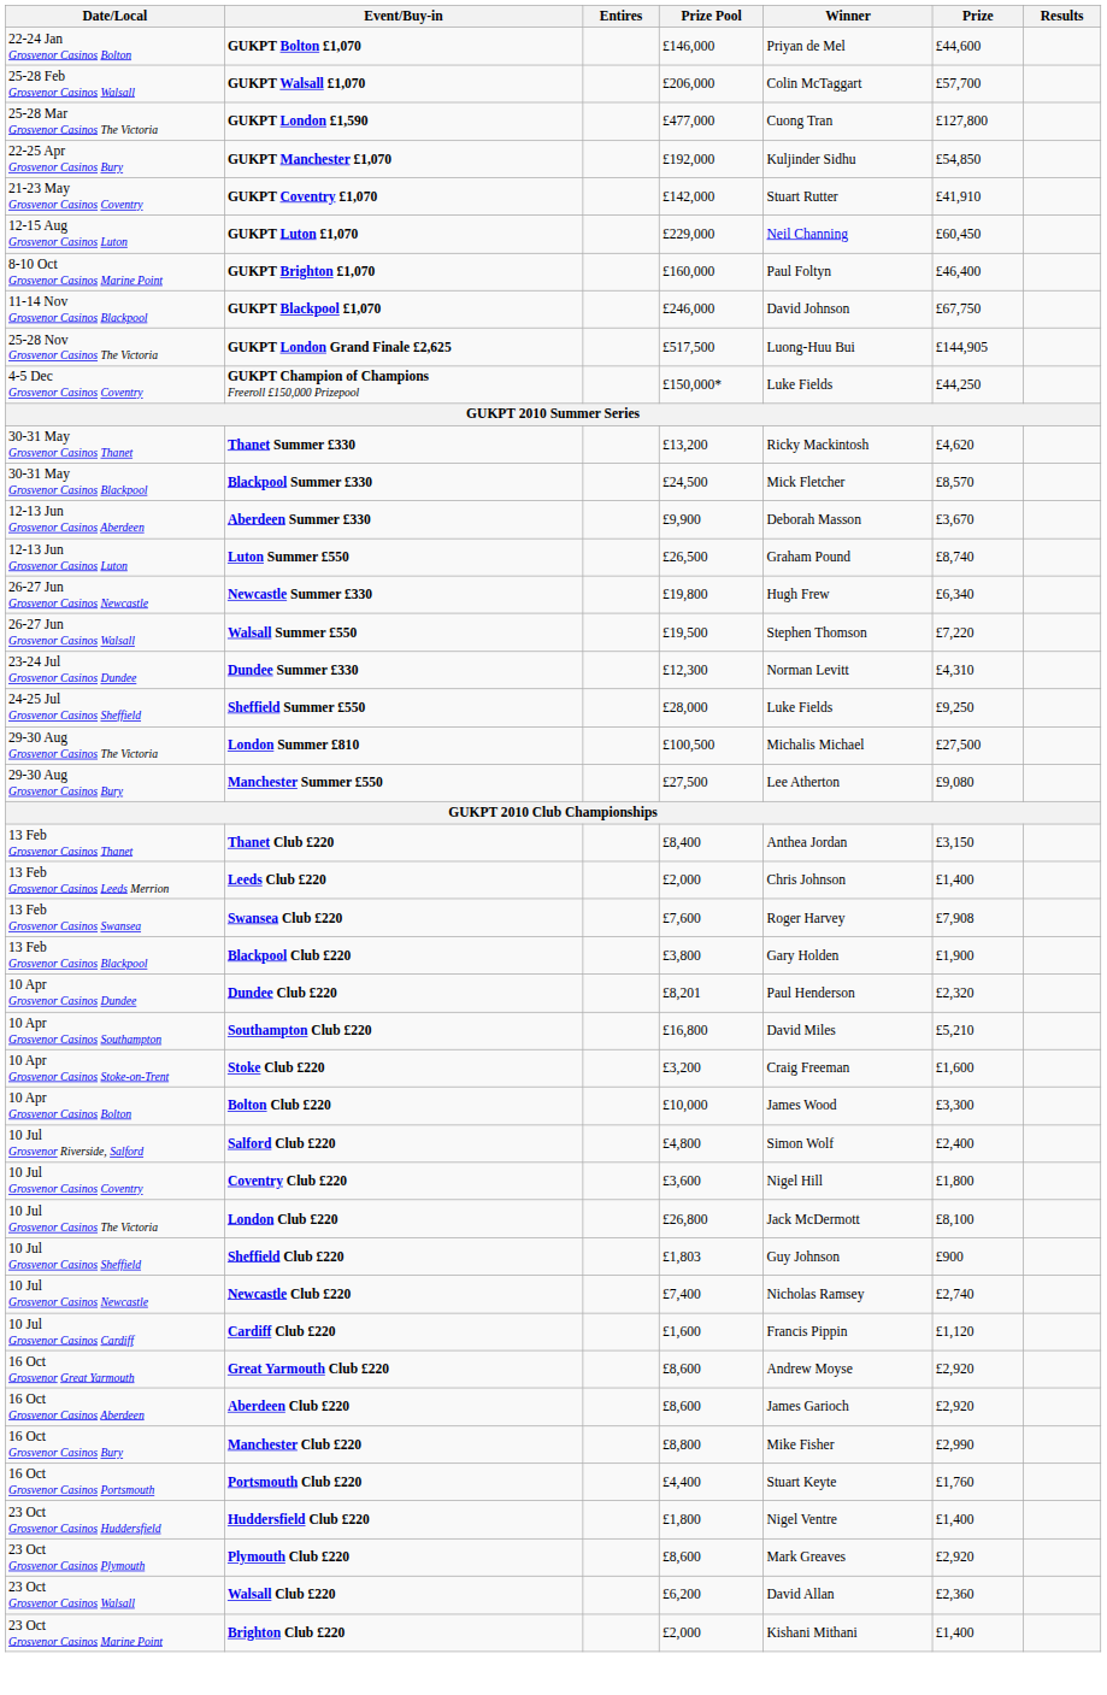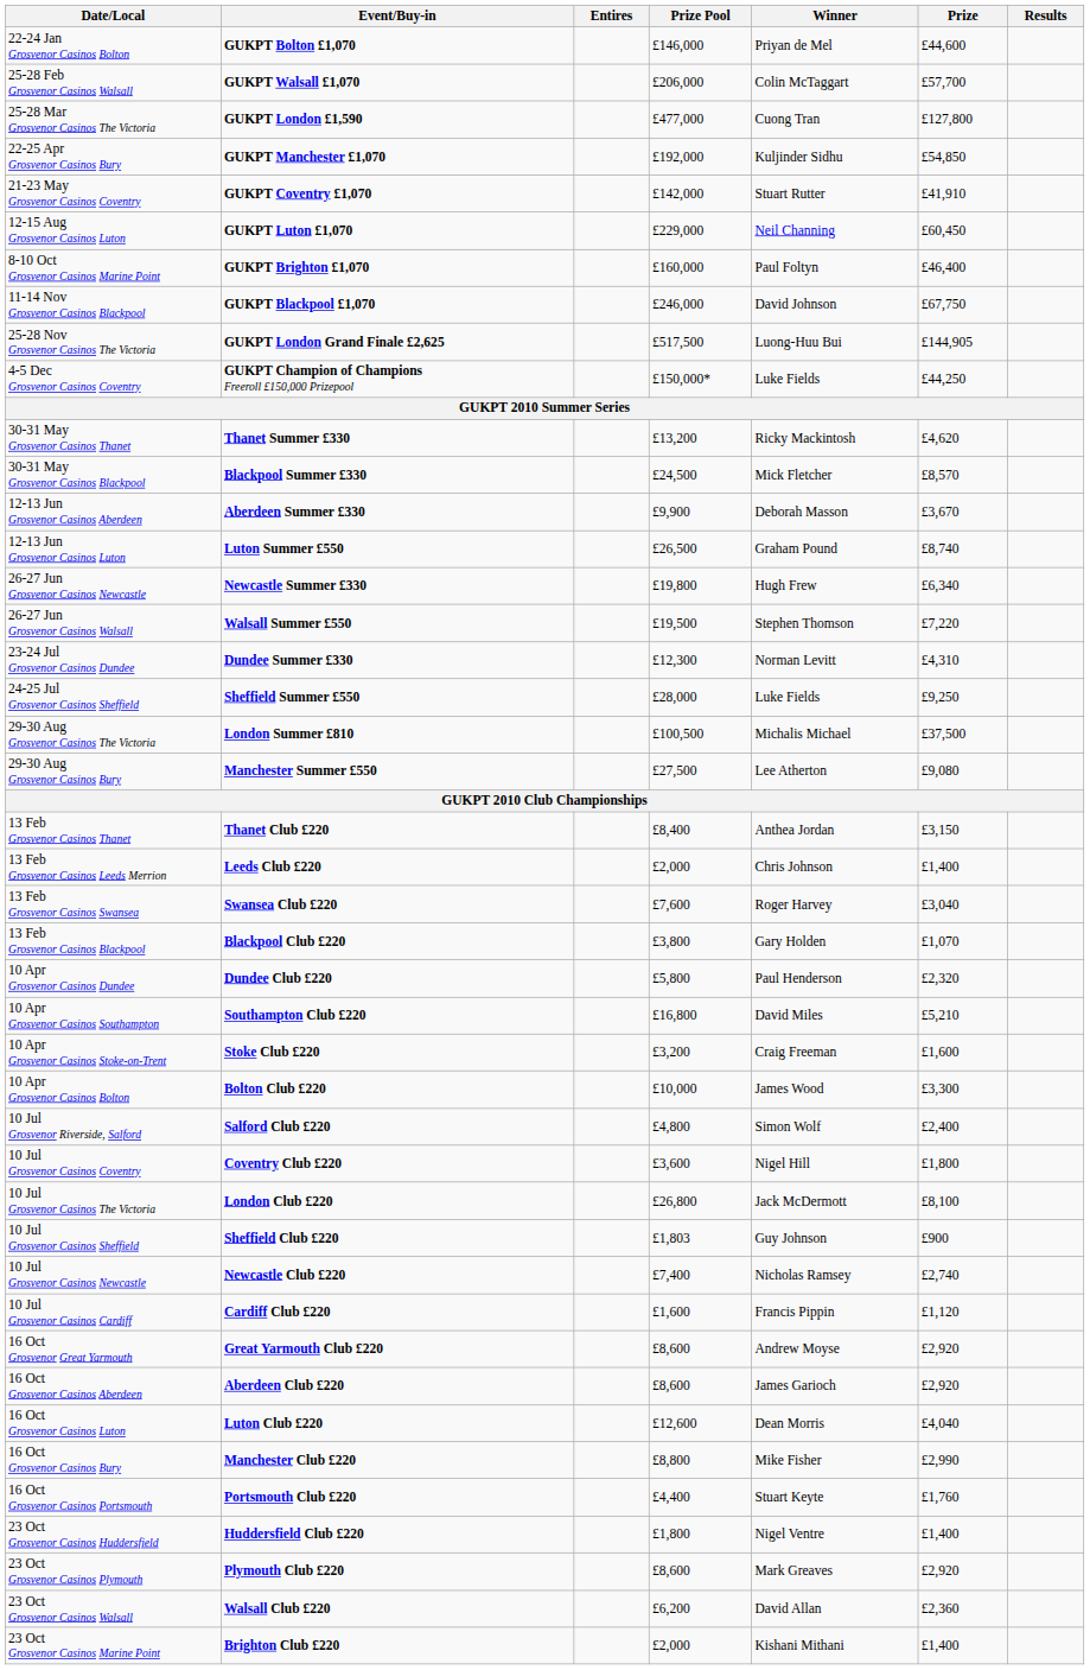 <table class="wikitable" width="100%">
 <tr>
 <th width="20%">Date/Local</th>
 <th !width="15%">Event/Buy-in</th>
 <th !width="10%">Entires</th>
 <th !width="10%">Prize Pool</th>
 <th !width="25%">Winner</th>
 <th !width="10%">Prize</th>
 <th !width="10%">Results</th>
 </tr>
 <tr>
 <td>22-24 Jan<br><small><em><a href='#'>Grosvenor Casinos</a> <a href='#'>Bolton</a></em></small></td>
 <td> <strong>GUKPT <a href='#'>Bolton</a> £1,070</strong></td>
 <td></td>
 <td>£146,000</td>
 <td> Priyan de Mel</td>
 <td>£44,600</td>
 <td></td>
 </tr>
 <tr>
 <td>25-28 Feb<br><small><em><a href='#'>Grosvenor Casinos</a> <a href='#'>Walsall</a></em></small></td>
 <td> <strong>GUKPT <a href='#'>Walsall</a> £1,070</strong></td>
 <td></td>
 <td>£206,000</td>
 <td> Colin McTaggart</td>
 <td>£57,700</td>
 <td></td>
 </tr>
 <tr>
 <td>25-28 Mar<br><small><em><a href='#'>Grosvenor Casinos</a> The Victoria</em></small></td>
 <td> <strong>GUKPT <a href='#'>London</a> £1,590</strong></td>
 <td></td>
 <td>£477,000</td>
 <td> Cuong Tran</td>
 <td>£127,800</td>
 <td></td>
 </tr>
 <tr>
 <td>22-25 Apr<br><small><em><a href='#'>Grosvenor Casinos</a> <a href='#'>Bury</a></em></small></td>
 <td> <strong>GUKPT <a href='#'>Manchester</a> £1,070</strong></td>
 <td></td>
 <td>£192,000</td>
 <td> Kuljinder Sidhu</td>
 <td>£54,850</td>
 <td></td>
 </tr>
 <tr>
 <td>21-23 May<br><small><em><a href='#'>Grosvenor Casinos</a> <a href='#'>Coventry</a></em></small></td>
 <td> <strong>GUKPT <a href='#'>Coventry</a> £1,070</strong></td>
 <td></td>
 <td>£142,000</td>
 <td> Stuart Rutter</td>
 <td>£41,910</td>
 <td></td>
 </tr>
 <tr>
 <td>12-15 Aug<br><small><em><a href='#'>Grosvenor Casinos</a> <a href='#'>Luton</a></em></small></td>
 <td> <strong>GUKPT <a href='#'>Luton</a> £1,070</strong></td>
 <td></td>
 <td>£229,000</td>
 <td> <a href='#'>Neil Channing</a></td>
 <td>£60,450</td>
 <td></td>
 </tr>
 <tr>
 <td>8-10 Oct<br><small><em><a href='#'>Grosvenor Casinos</a> <a href='#'>Marine Point</a></em></small></td>
 <td> <strong>GUKPT <a href='#'>Brighton</a> £1,070</strong></td>
 <td></td>
 <td>£160,000</td>
 <td> Paul Foltyn</td>
 <td>£46,400</td>
 <td></td>
 </tr>
 <tr>
 <td>11-14 Nov<br><small><em><a href='#'>Grosvenor Casinos</a> <a href='#'>Blackpool</a></em></small></td>
 <td> <strong>GUKPT <a href='#'>Blackpool</a> £1,070</strong></td>
 <td></td>
 <td>£246,000</td>
 <td> David Johnson</td>
 <td>£67,750</td>
 <td></td>
 </tr>
 <tr>
 <td>25-28 Nov<br><small><em><a href='#'>Grosvenor Casinos</a> The Victoria</em></small></td>
 <td> <strong>GUKPT <a href='#'>London</a> Grand Finale £2,625</strong></td>
 <td></td>
 <td>£517,500</td>
 <td> Luong-Huu Bui</td>
 <td>£144,905</td>
 <td></td>
 </tr>
 <tr>
 <td>4-5 Dec<br><small><em><a href='#'>Grosvenor Casinos</a> <a href='#'>Coventry</a></em></small></td>
 <td> <strong>GUKPT Champion of Champions</strong><br><small><em>Freeroll £150,000 Prizepool</em></small></td>
 <td></td>
 <td>£150,000*</td>
 <td> Luke Fields</td>
 <td>£44,250</td>
 <td></td>
 </tr>
 <tr>
 <th colspan="7">GUKPT 2010 Summer Series</th>
 </tr>
 <tr>
 <td>30-31 May<br><small><em><a href='#'>Grosvenor Casinos</a> <a href='#'>Thanet</a></em></small></td>
 <td> <strong><a href='#'>Thanet</a> Summer £330</strong></td>
 <td></td>
 <td>£13,200</td>
 <td> Ricky Mackintosh</td>
 <td>£4,620</td>
 <td></td>
 </tr>
 <tr>
 <td>30-31 May<br><small><em><a href='#'>Grosvenor Casinos</a> <a href='#'>Blackpool</a></em></small></td>
 <td> <strong><a href='#'>Blackpool</a> Summer £330</strong></td>
 <td></td>
 <td>£24,500</td>
 <td> Mick Fletcher</td>
 <td>£8,570</td>
 <td></td>
 </tr>
 <tr>
 <td>12-13 Jun<br><small><em><a href='#'>Grosvenor Casinos</a> <a href='#'>Aberdeen</a></em></small></td>
 <td> <strong><a href='#'>Aberdeen</a> Summer £330</strong></td>
 <td></td>
 <td>£9,900</td>
 <td> Deborah Masson</td>
 <td>£3,670</td>
 <td></td>
 </tr>
 <tr>
 <td>12-13 Jun<br><small><em><a href='#'>Grosvenor Casinos</a> <a href='#'>Luton</a></em></small></td>
 <td> <strong><a href='#'>Luton</a> Summer £550</strong></td>
 <td></td>
 <td>£26,500</td>
 <td> Graham Pound</td>
 <td>£8,740</td>
 <td></td>
 </tr>
 <tr>
 <td>26-27 Jun<br><small><em><a href='#'>Grosvenor Casinos</a> <a href='#'>Newcastle</a></em></small></td>
 <td> <strong><a href='#'>Newcastle</a> Summer £330</strong></td>
 <td></td>
 <td>£19,800</td>
 <td> Hugh Frew</td>
 <td>£6,340</td>
 <td></td>
 </tr>
 <tr>
 <td>26-27 Jun<br><small><em><a href='#'>Grosvenor Casinos</a> <a href='#'>Walsall</a></em></small></td>
 <td> <strong><a href='#'>Walsall</a> Summer £550</strong></td>
 <td></td>
 <td>£19,500</td>
 <td> Stephen Thomson</td>
 <td>£7,220</td>
 <td></td>
 </tr>
 <tr>
 <td>23-24 Jul<br><small><em><a href='#'>Grosvenor Casinos</a> <a href='#'>Dundee</a></em></small></td>
 <td> <strong><a href='#'>Dundee</a> Summer £330</strong></td>
 <td></td>
 <td>£12,300</td>
 <td> Norman Levitt</td>
 <td>£4,310</td>
 <td></td>
 </tr>
 <tr>
 <td>24-25 Jul<br><small><em><a href='#'>Grosvenor Casinos</a> <a href='#'>Sheffield</a></em></small></td>
 <td> <strong><a href='#'>Sheffield</a> Summer £550</strong></td>
 <td></td>
 <td>£28,000</td>
 <td> Luke Fields</td>
 <td>£9,250</td>
 <td></td>
 </tr>
 <tr>
 <td>29-30 Aug<br><small><em><a href='#'>Grosvenor Casinos</a> The Victoria</em></small></td>
 <td> <strong><a href='#'>London</a> Summer £810</strong></td>
 <td></td>
 <td>£100,500</td>
 <td> Michalis Michael</td>
-<td>£27,500</td>
+<td>£37,500</td>
 <td></td>
 </tr>
 <tr>
 <td>29-30 Aug<br><small><em><a href='#'>Grosvenor Casinos</a> <a href='#'>Bury</a></em></small></td>
 <td> <strong><a href='#'>Manchester</a> Summer £550</strong></td>
 <td></td>
 <td>£27,500</td>
 <td> Lee Atherton</td>
 <td>£9,080</td>
 <td></td>
 </tr>
 <tr>
 <th colspan="7">GUKPT 2010 Club Championships</th>
 </tr>
 <tr>
 <td>13 Feb<br><small><em><a href='#'>Grosvenor Casinos</a> <a href='#'>Thanet</a></em></small></td>
 <td> <strong><a href='#'>Thanet</a> Club £220</strong></td>
 <td></td>
 <td>£8,400</td>
 <td> Anthea Jordan</td>
 <td>£3,150</td>
 <td></td>
 </tr>
 <tr>
 <td>13 Feb<br><small><em><a href='#'>Grosvenor Casinos</a> <a href='#'>Leeds</a> Merrion</em></small></td>
 <td> <strong><a href='#'>Leeds</a> Club £220</strong></td>
 <td></td>
 <td>£2,000</td>
 <td> Chris Johnson</td>
 <td>£1,400</td>
 <td></td>
 </tr>
 <tr>
 <td>13 Feb<br><small><em><a href='#'>Grosvenor Casinos</a> <a href='#'>Swansea</a></em></small></td>
 <td> <strong><a href='#'>Swansea</a> Club £220</strong></td>
 <td></td>
 <td>£7,600</td>
 <td> Roger Harvey</td>
-<td>£7,908</td>
+<td>£3,040</td>
 <td></td>
 </tr>
 <tr>
 <td>13 Feb<br><small><em><a href='#'>Grosvenor Casinos</a> <a href='#'>Blackpool</a></em></small></td>
 <td> <strong><a href='#'>Blackpool</a> Club £220</strong></td>
 <td></td>
 <td>£3,800</td>
 <td> Gary Holden</td>
-<td>£1,900</td>
+<td>£1,070</td>
 <td></td>
 </tr>
 <tr>
 <td>10 Apr<br><small><em><a href='#'>Grosvenor Casinos</a> <a href='#'>Dundee</a></em></small></td>
 <td> <strong><a href='#'>Dundee</a> Club £220</strong></td>
 <td></td>
-<td>£8,201</td>
+<td>£5,800</td>
 <td> Paul Henderson</td>
 <td>£2,320</td>
 <td></td>
 </tr>
 <tr>
 <td>10 Apr<br><small><em><a href='#'>Grosvenor Casinos</a> <a href='#'>Southampton</a></em></small></td>
 <td> <strong><a href='#'>Southampton</a> Club £220</strong></td>
 <td></td>
 <td>£16,800</td>
 <td> David Miles</td>
 <td>£5,210</td>
 <td></td>
 </tr>
 <tr>
 <td>10 Apr<br><small><em><a href='#'>Grosvenor Casinos</a> <a href='#'>Stoke-on-Trent</a></em></small></td>
 <td> <strong><a href='#'>Stoke</a> Club £220</strong></td>
 <td></td>
 <td>£3,200</td>
 <td> Craig Freeman</td>
 <td>£1,600</td>
 <td></td>
 </tr>
 <tr>
 <td>10 Apr<br><small><em><a href='#'>Grosvenor Casinos</a> <a href='#'>Bolton</a></em></small></td>
 <td> <strong><a href='#'>Bolton</a> Club £220</strong></td>
 <td></td>
 <td>£10,000</td>
 <td> James Wood</td>
 <td>£3,300</td>
 <td></td>
 </tr>
 <tr>
 <td>10 Jul<br><small><em><a href='#'>Grosvenor</a> Riverside, <a href='#'>Salford</a></em></small></td>
 <td> <strong><a href='#'>Salford</a> Club £220</strong></td>
 <td></td>
 <td>£4,800</td>
 <td> Simon Wolf</td>
 <td>£2,400</td>
 <td></td>
 </tr>
 <tr>
 <td>10 Jul<br><small><em><a href='#'>Grosvenor Casinos</a> <a href='#'>Coventry</a></em></small></td>
 <td> <strong><a href='#'>Coventry</a> Club £220</strong></td>
 <td></td>
 <td>£3,600</td>
 <td> Nigel Hill</td>
 <td>£1,800</td>
 <td></td>
 </tr>
 <tr>
 <td>10 Jul<br><small><em><a href='#'>Grosvenor Casinos</a> The Victoria</em></small></td>
 <td> <strong><a href='#'>London</a> Club £220</strong></td>
 <td></td>
 <td>£26,800</td>
 <td> Jack McDermott</td>
 <td>£8,100</td>
 <td></td>
 </tr>
 <tr>
 <td>10 Jul<br><small><em><a href='#'>Grosvenor Casinos</a> <a href='#'>Sheffield</a></em></small></td>
 <td> <strong><a href='#'>Sheffield</a> Club £220</strong></td>
 <td></td>
 <td>£1,803</td>
 <td> Guy Johnson</td>
 <td>£900</td>
 <td></td>
 </tr>
 <tr>
 <td>10 Jul<br><small><em><a href='#'>Grosvenor Casinos</a> <a href='#'>Newcastle</a></em></small></td>
 <td> <strong><a href='#'>Newcastle</a> Club £220</strong></td>
 <td></td>
 <td>£7,400</td>
 <td> Nicholas Ramsey</td>
 <td>£2,740</td>
 <td></td>
 </tr>
 <tr>
 <td>10 Jul<br><small><em><a href='#'>Grosvenor Casinos</a> <a href='#'>Cardiff</a></em></small></td>
 <td> <strong><a href='#'>Cardiff</a> Club £220</strong></td>
 <td></td>
 <td>£1,600</td>
 <td> Francis Pippin</td>
 <td>£1,120</td>
 <td></td>
 </tr>
 <tr>
 <td>16 Oct<br><small><em><a href='#'>Grosvenor</a> <a href='#'>Great Yarmouth</a></em></small></td>
 <td> <strong><a href='#'>Great Yarmouth</a> Club £220</strong></td>
 <td></td>
 <td>£8,600</td>
 <td> Andrew Moyse</td>
 <td>£2,920</td>
 <td></td>
 </tr>
 <tr>
 <td>16 Oct<br><small><em><a href='#'>Grosvenor Casinos</a> <a href='#'>Aberdeen</a></em></small></td>
 <td> <strong><a href='#'>Aberdeen</a> Club £220</strong></td>
 <td></td>
 <td>£8,600</td>
 <td> James Garioch</td>
 <td>£2,920</td>
 <td></td>
 </tr>
 <tr>
+<td>16 Oct<br><small><em><a href='#'>Grosvenor Casinos</a> <a href='#'>Luton</a></em></small></td>
+<td> <strong><a href='#'>Luton</a> Club £220</strong></td>
+<td></td>
+<td>£12,600</td>
+<td> Dean Morris</td>
+<td>£4,040</td>
+<td></td>
+</tr>
+<tr>
 <td>16 Oct<br><small><em><a href='#'>Grosvenor Casinos</a> <a href='#'>Bury</a></em></small></td>
 <td> <strong><a href='#'>Manchester</a> Club £220</strong></td>
 <td></td>
 <td>£8,800</td>
 <td> Mike Fisher</td>
 <td>£2,990</td>
 <td></td>
 </tr>
 <tr>
 <td>16 Oct<br><small><em><a href='#'>Grosvenor Casinos</a> <a href='#'>Portsmouth</a></em></small></td>
 <td> <strong><a href='#'>Portsmouth</a> Club £220</strong></td>
 <td></td>
 <td>£4,400</td>
 <td> Stuart Keyte</td>
 <td>£1,760</td>
 <td></td>
 </tr>
 <tr>
 <td>23 Oct<br><small><em><a href='#'>Grosvenor Casinos</a> <a href='#'>Huddersfield</a></em></small></td>
 <td> <strong><a href='#'>Huddersfield</a> Club £220</strong></td>
 <td></td>
 <td>£1,800</td>
 <td> Nigel Ventre</td>
 <td>£1,400</td>
 <td></td>
 </tr>
 <tr>
 <td>23 Oct<br><small><em><a href='#'>Grosvenor Casinos</a> <a href='#'>Plymouth</a></em></small></td>
 <td> <strong><a href='#'>Plymouth</a> Club £220</strong></td>
 <td></td>
 <td>£8,600</td>
 <td> Mark Greaves</td>
 <td>£2,920</td>
 <td></td>
 </tr>
 <tr>
 <td>23 Oct<br><small><em><a href='#'>Grosvenor Casinos</a> <a href='#'>Walsall</a></em></small></td>
 <td> <strong><a href='#'>Walsall</a> Club £220</strong></td>
 <td></td>
 <td>£6,200</td>
 <td> David Allan</td>
 <td>£2,360</td>
 <td></td>
 </tr>
 <tr>
 <td>23 Oct<br><small><em><a href='#'>Grosvenor Casinos</a> <a href='#'>Marine Point</a></em></small></td>
 <td> <strong><a href='#'>Brighton</a> Club £220</strong></td>
 <td></td>
 <td>£2,000</td>
 <td> Kishani Mithani</td>
 <td>£1,400</td>
 <td></td>
 </tr>
 </table>
